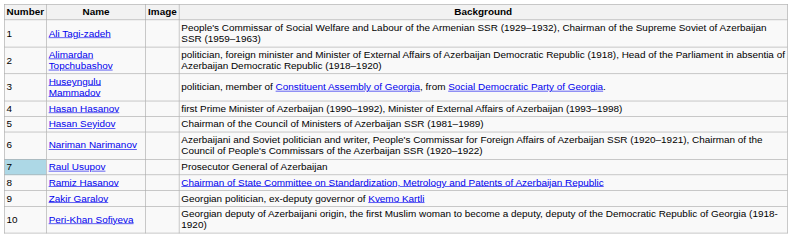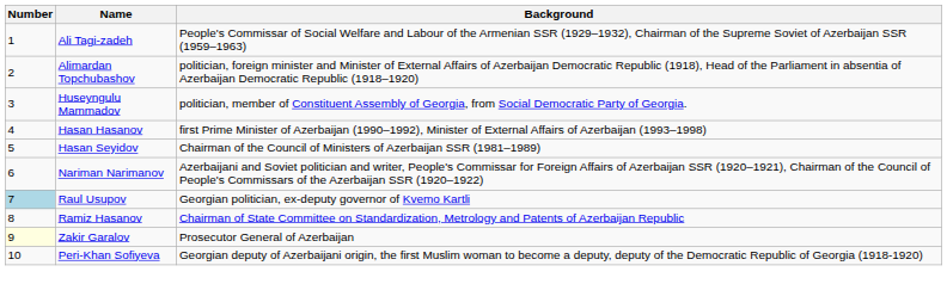 <table class="wikitable plainrowheaders sortable" style="font-size:100%;width:100%">
 <tr>
 <th scope="col">Number</th>
 <th scope="col">Name</th>
-<th scope="col">Image</th>
 <th scope="col">Background</th>
 </tr>
 <tr>
 <td>1</td>
 <td><a href='#'>Ali Tagi-zadeh</a></td>
-<td></td>
 <td>People's Commissar of Social Welfare and Labour of the Armenian SSR (1929–1932), Chairman of the Supreme Soviet of Azerbaijan SSR (1959–1963)</td>
 </tr>
 <tr>
 <td>2</td>
 <td><a href='#'>Alimardan Topchubashov</a></td>
-<td></td>
 <td>politician, foreign minister and Minister of External Affairs of Azerbaijan Democratic Republic (1918), Head of the Parliament in absentia of Azerbaijan Democratic Republic (1918–1920)</td>
 </tr>
 <tr>
 <td>3</td>
 <td><a href='#'>Huseyngulu Mammadov</a></td>
-<td></td>
 <td>politician, member of <a href='#'>Constituent Assembly of Georgia</a>, from <a href='#'>Social Democratic Party of Georgia</a>.</td>
 </tr>
 <tr>
 <td>4</td>
 <td><a href='#'>Hasan Hasanov</a></td>
-<td></td>
 <td>first Prime Minister of Azerbaijan (1990–1992), Minister of External Affairs of Azerbaijan (1993–1998)</td>
 </tr>
 <tr>
 <td>5</td>
 <td><a href='#'>Hasan Seyidov</a></td>
-<td></td>
 <td>Chairman of the Council of Ministers of Azerbaijan SSR (1981–1989)</td>
 </tr>
 <tr>
 <td>6</td>
 <td><a href='#'>Nariman Narimanov</a></td>
-<td></td>
 <td>Azerbaijani and Soviet politician and writer, People's Commissar for Foreign Affairs of Azerbaijan SSR (1920–1921), Chairman of the Council of People's Commissars of the Azerbaijan SSR (1920–1922)</td>
 </tr>
 <tr>
 <td style="background: lightblue;">7</td>
 <td><a href='#'>Raul Usupov</a></td>
-<td></td>
-<td>Prosecutor General of Azerbaijan</td>
+<td>Georgian politician, ex-deputy governor of <a href='#'>Kvemo Kartli</a></td>
 </tr>
 <tr>
 <td>8</td>
 <td><a href='#'>Ramiz Hasanov</a></td>
-<td></td>
 <td><a href='#'>Chairman of State Committee on Standardization, Metrology and Patents of Azerbaijan Republic</a></td>
 </tr>
 <tr>
-<td>9</td>
+<td style="background: lightyellow;">9</td>
 <td><a href='#'>Zakir Garalov</a></td>
-<td></td>
-<td>Georgian politician, ex-deputy governor of <a href='#'>Kvemo Kartli</a></td>
+<td>Prosecutor General of Azerbaijan</td>
 </tr>
 <tr>
 <td>10</td>
 <td><a href='#'>Peri-Khan Sofiyeva</a></td>
-<td></td>
 <td>Georgian deputy of Azerbaijani origin, the first Muslim woman to become a deputy, deputy of the Democratic Republic of Georgia (1918-1920)</td>
 </tr>
 </table>
